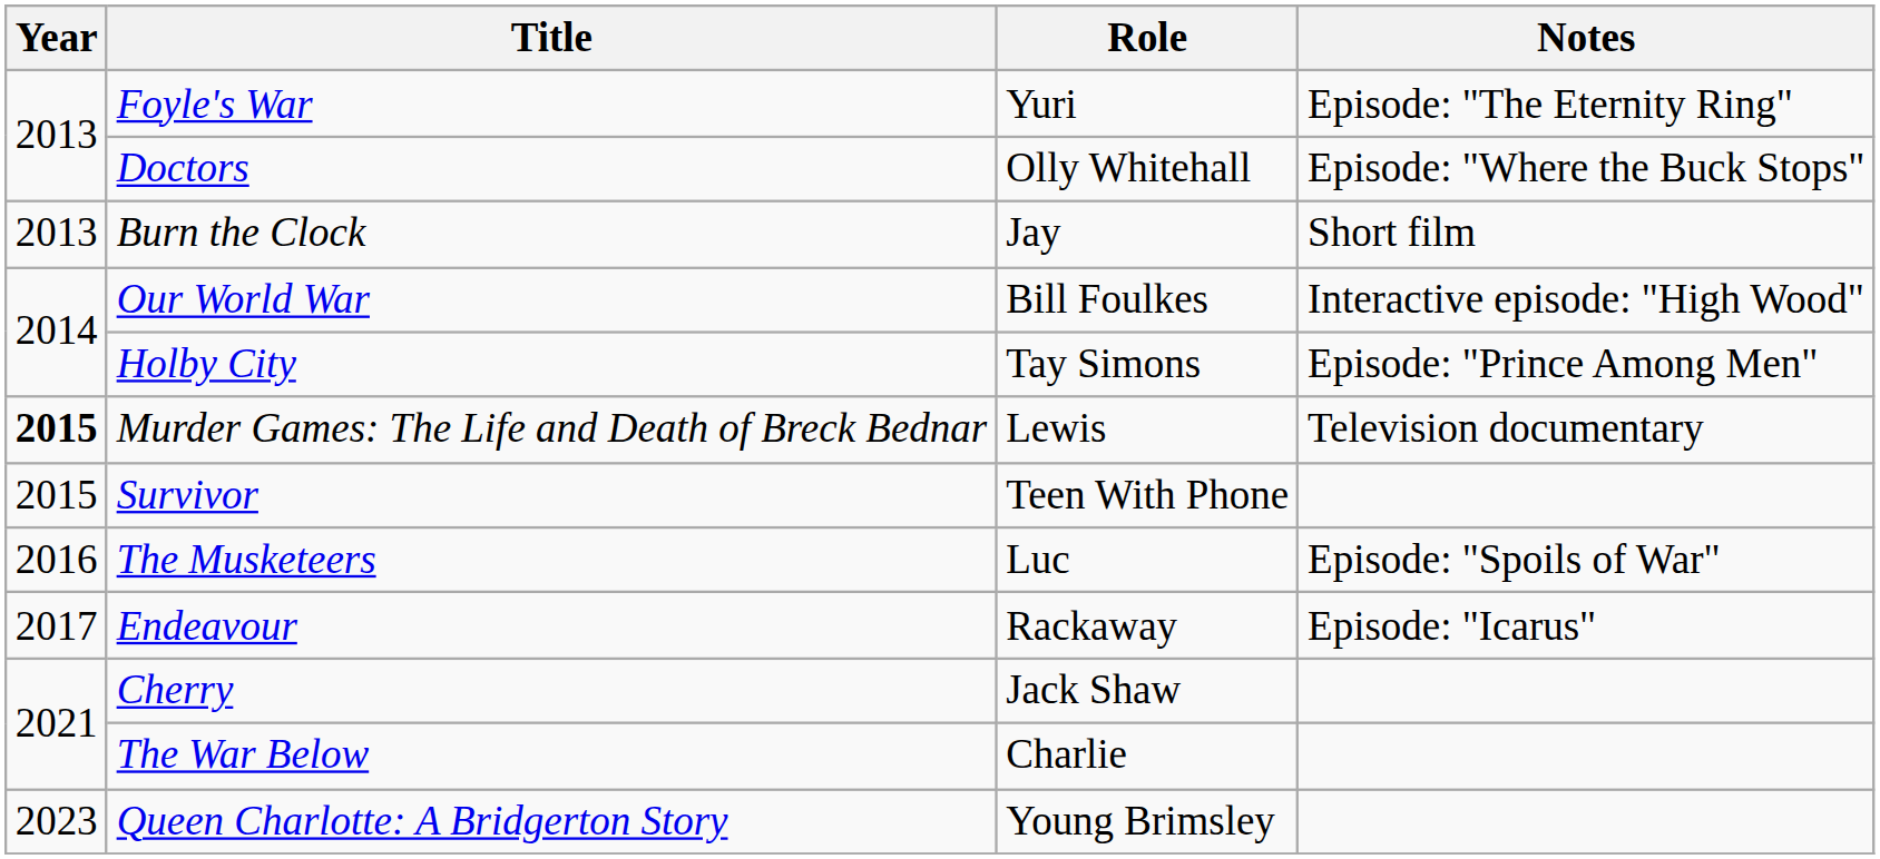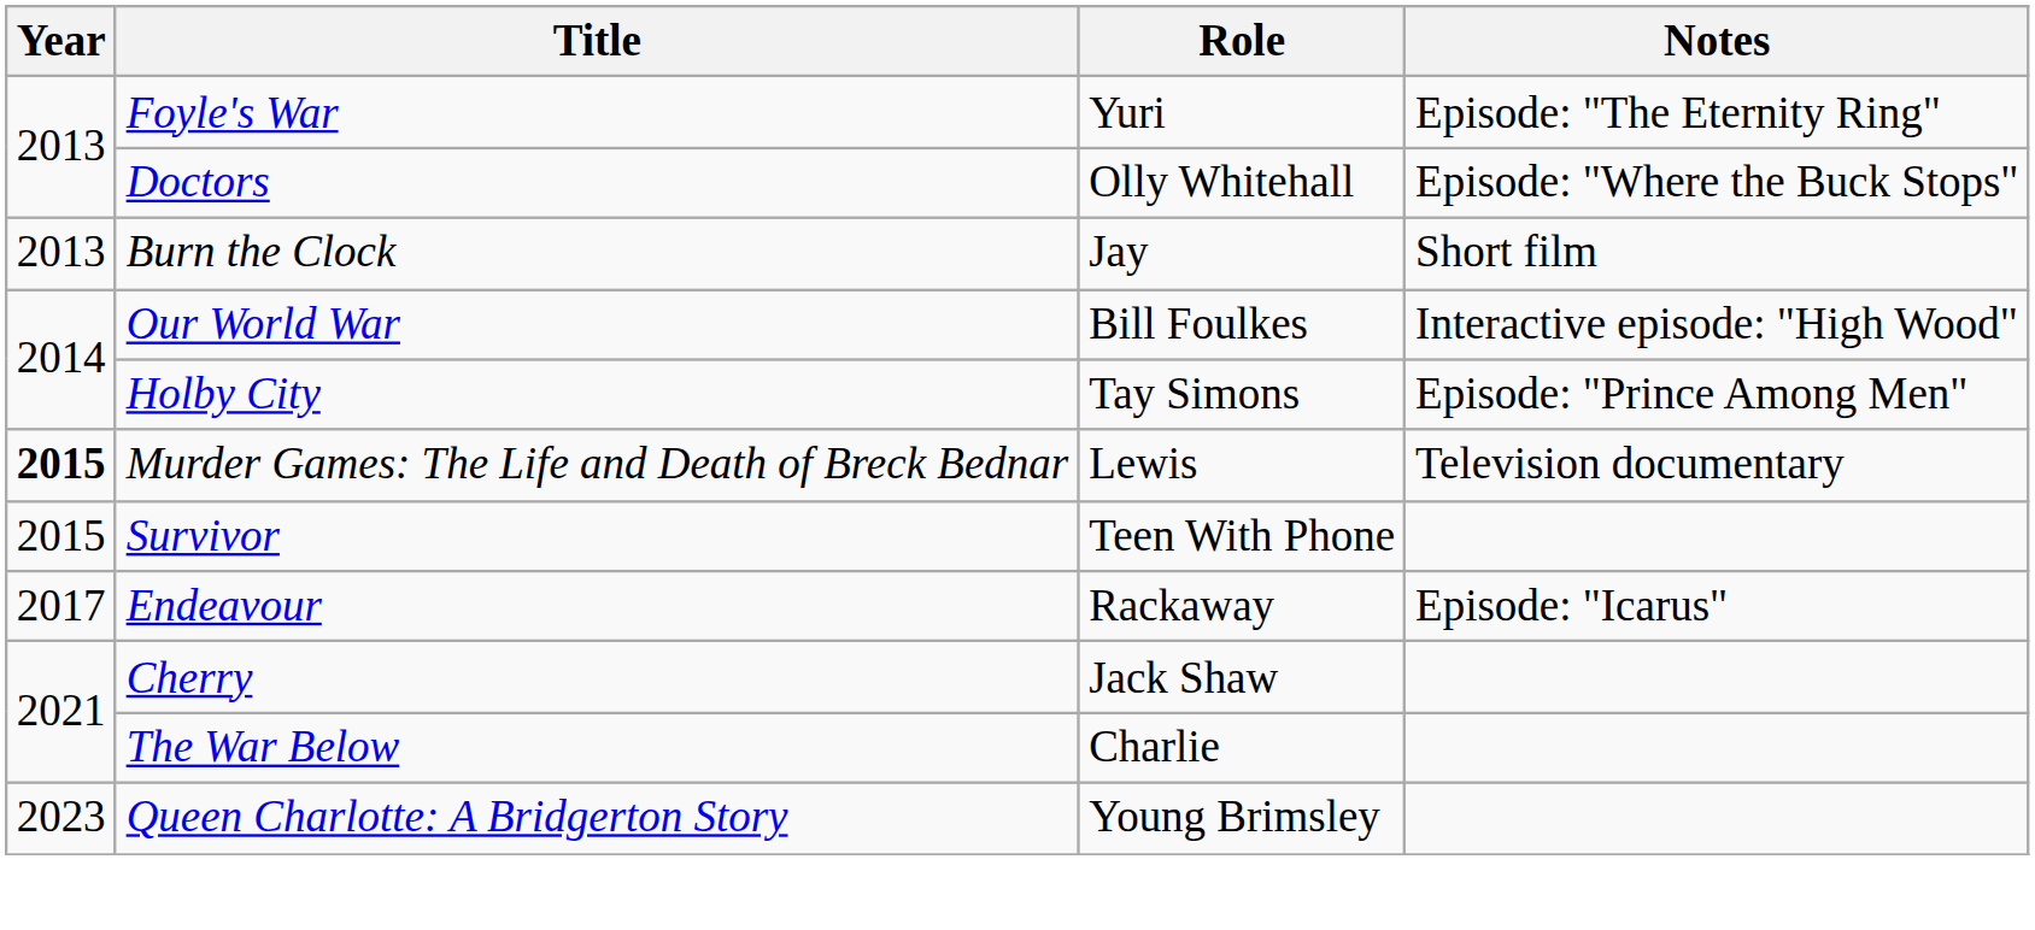 <table class="wikitable">
 <tr>
 <th>Year</th>
 <th>Title</th>
 <th>Role</th>
 <th>Notes</th>
 </tr>
 <tr>
 <td rowspan="2">2013</td>
 <td><em><a href='#'>Foyle's War</a></em></td>
 <td>Yuri</td>
 <td>Episode: "The Eternity Ring"</td>
 </tr>
 <tr>
 <td><em><a href='#'>Doctors</a></em></td>
 <td>Olly Whitehall</td>
 <td>Episode: "Where the Buck Stops"</td>
 </tr>
 <tr>
 <td>2013</td>
 <td><em>Burn the Clock</em></td>
 <td>Jay</td>
 <td>Short film</td>
 </tr>
 <tr>
 <td rowspan="2">2014</td>
 <td><em><a href='#'>Our World War</a></em></td>
 <td>Bill Foulkes</td>
 <td>Interactive episode: "High Wood"</td>
 </tr>
 <tr>
 <td><em><a href='#'>Holby City</a></em></td>
 <td>Tay Simons</td>
 <td>Episode: "Prince Among Men"</td>
 </tr>
 <tr>
 <td><strong>2015</strong></td>
 <td><em>Murder Games: The Life and Death of Breck Bednar</em></td>
 <td>Lewis</td>
 <td>Television documentary</td>
 </tr>
 <tr>
 <td>2015</td>
 <td><em><a href='#'>Survivor</a></em></td>
 <td>Teen With Phone</td>
 <td></td>
 </tr>
 <tr>
-<td>2016</td>
-<td><em><a href='#'>The Musketeers</a></em></td>
-<td>Luc</td>
-<td>Episode: "Spoils of War"</td>
-</tr>
-<tr>
 <td>2017</td>
 <td><em><a href='#'>Endeavour</a></em></td>
 <td>Rackaway</td>
 <td>Episode: "Icarus"</td>
 </tr>
 <tr>
 <td rowspan="2">2021</td>
 <td><em><a href='#'>Cherry</a></em></td>
 <td>Jack Shaw</td>
 <td></td>
 </tr>
 <tr>
 <td><em><a href='#'>The War Below</a></em></td>
 <td>Charlie</td>
 <td></td>
 </tr>
 <tr>
 <td>2023</td>
 <td><em><a href='#'>Queen Charlotte: A Bridgerton Story</a></em></td>
 <td>Young Brimsley</td>
 <td></td>
 </tr>
 <tr>
 </tr>
 </table>
